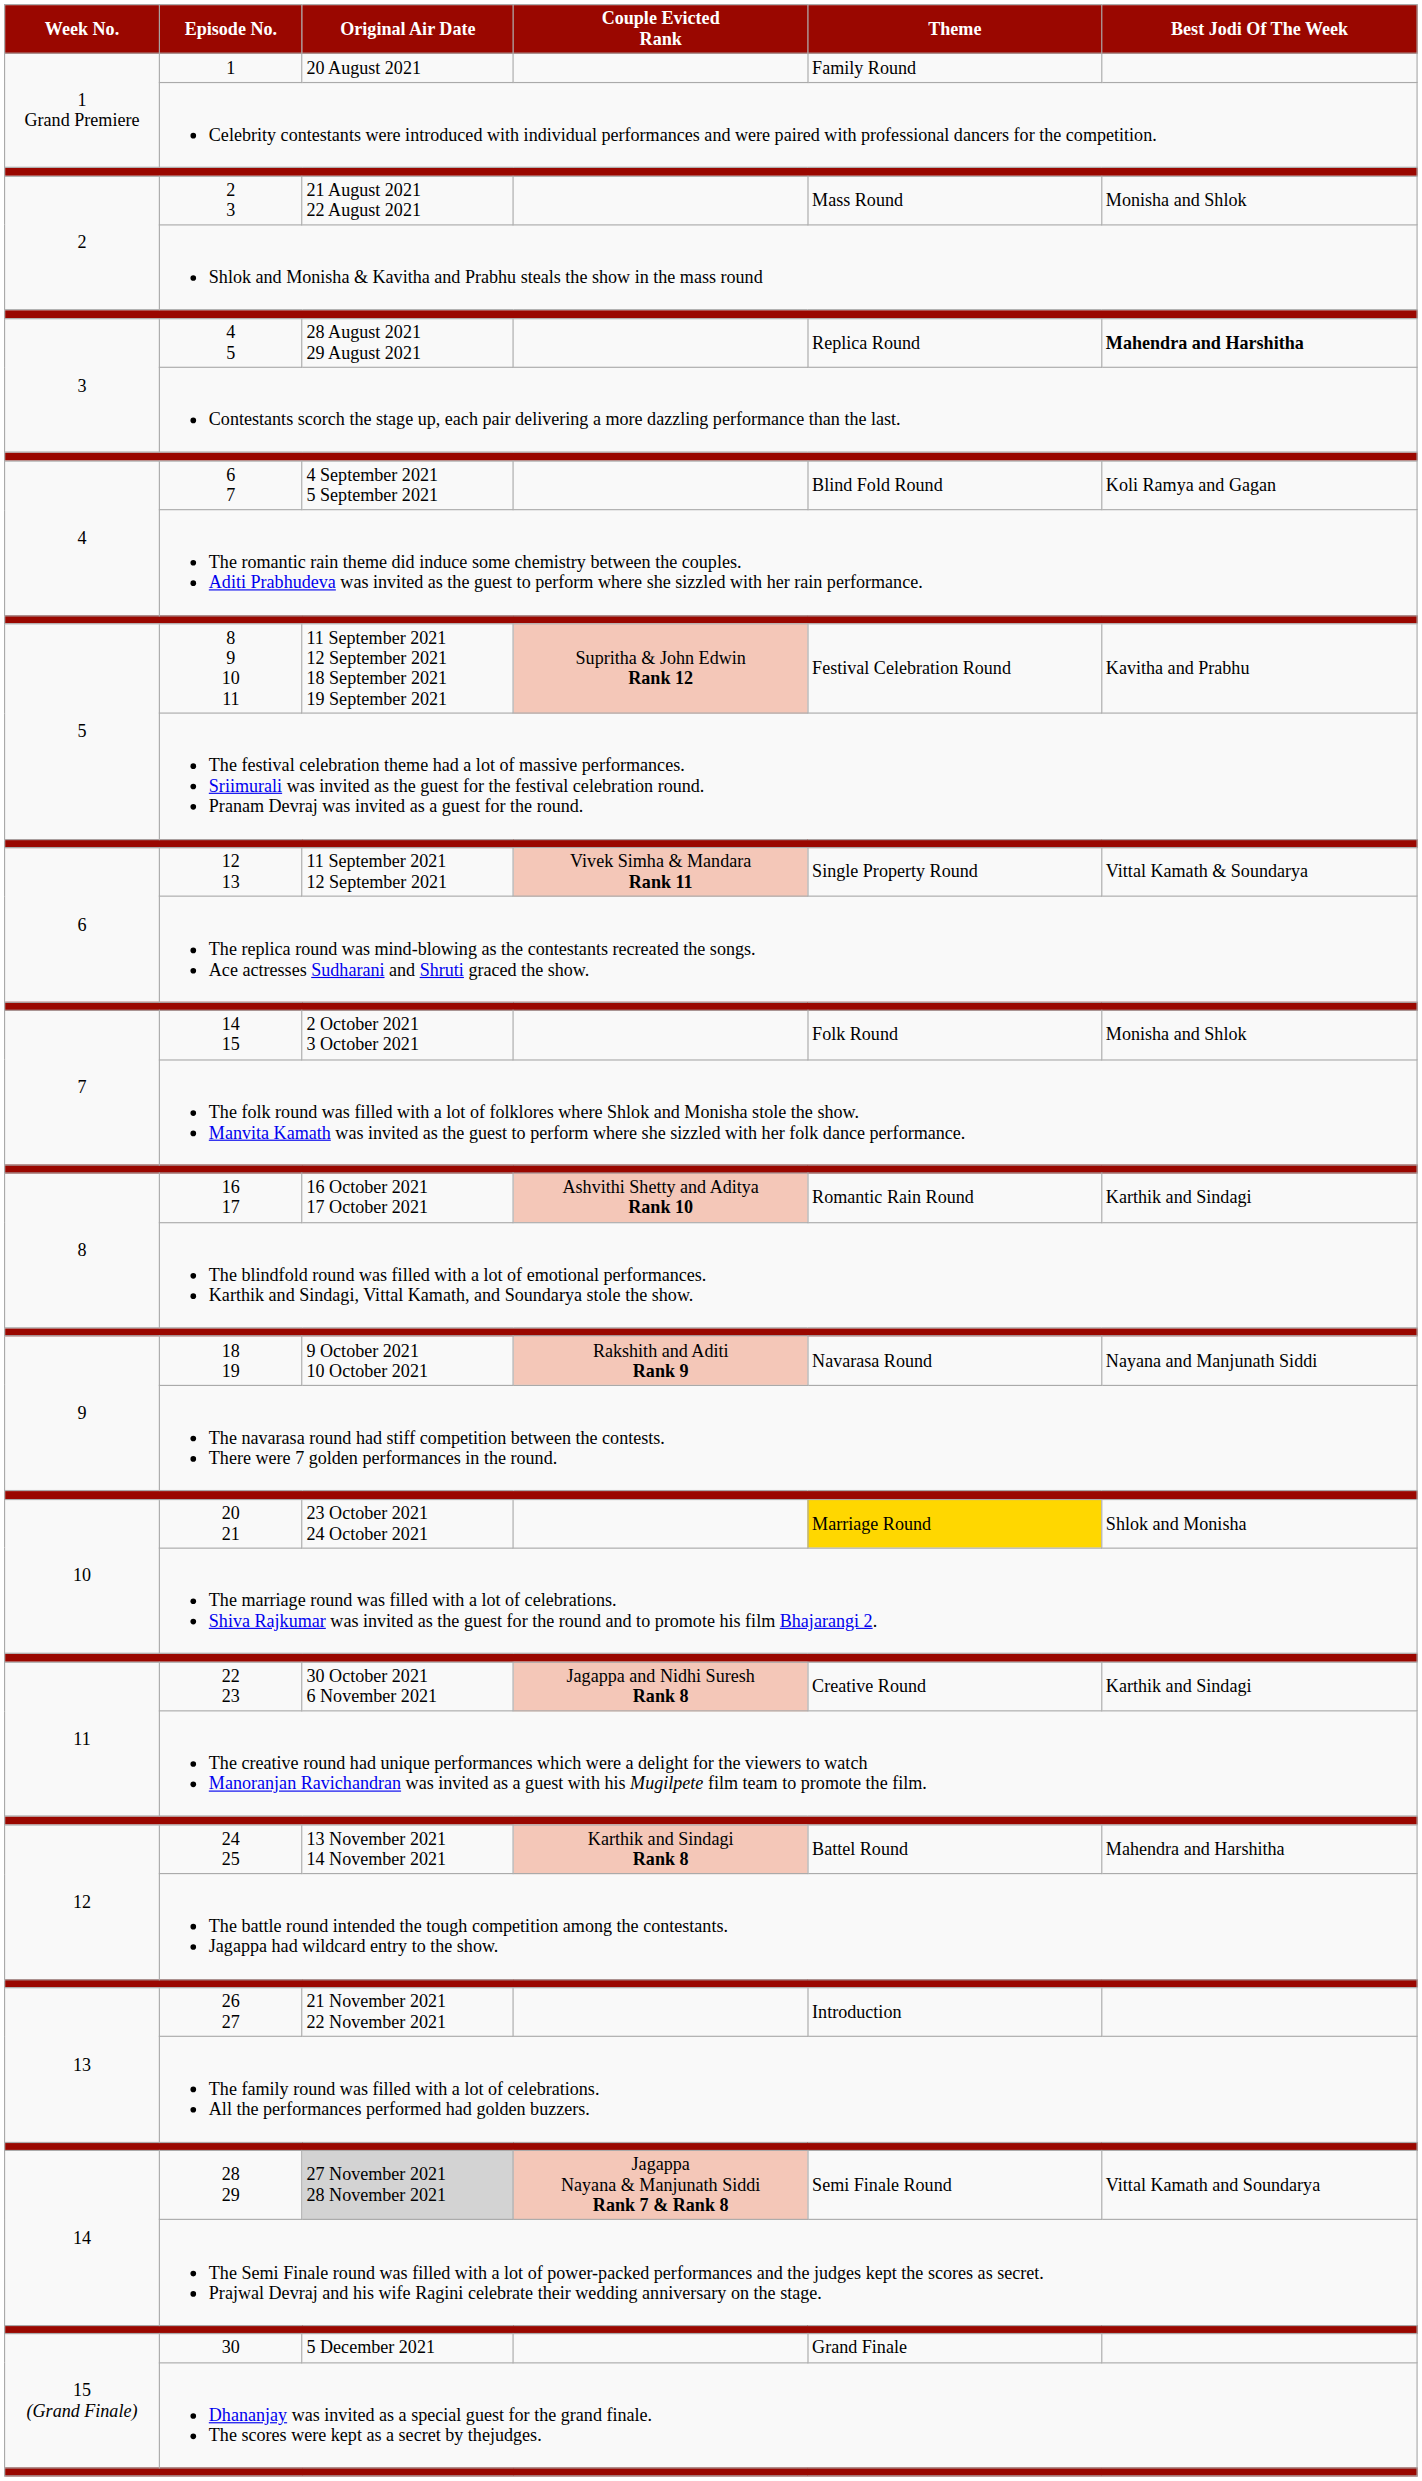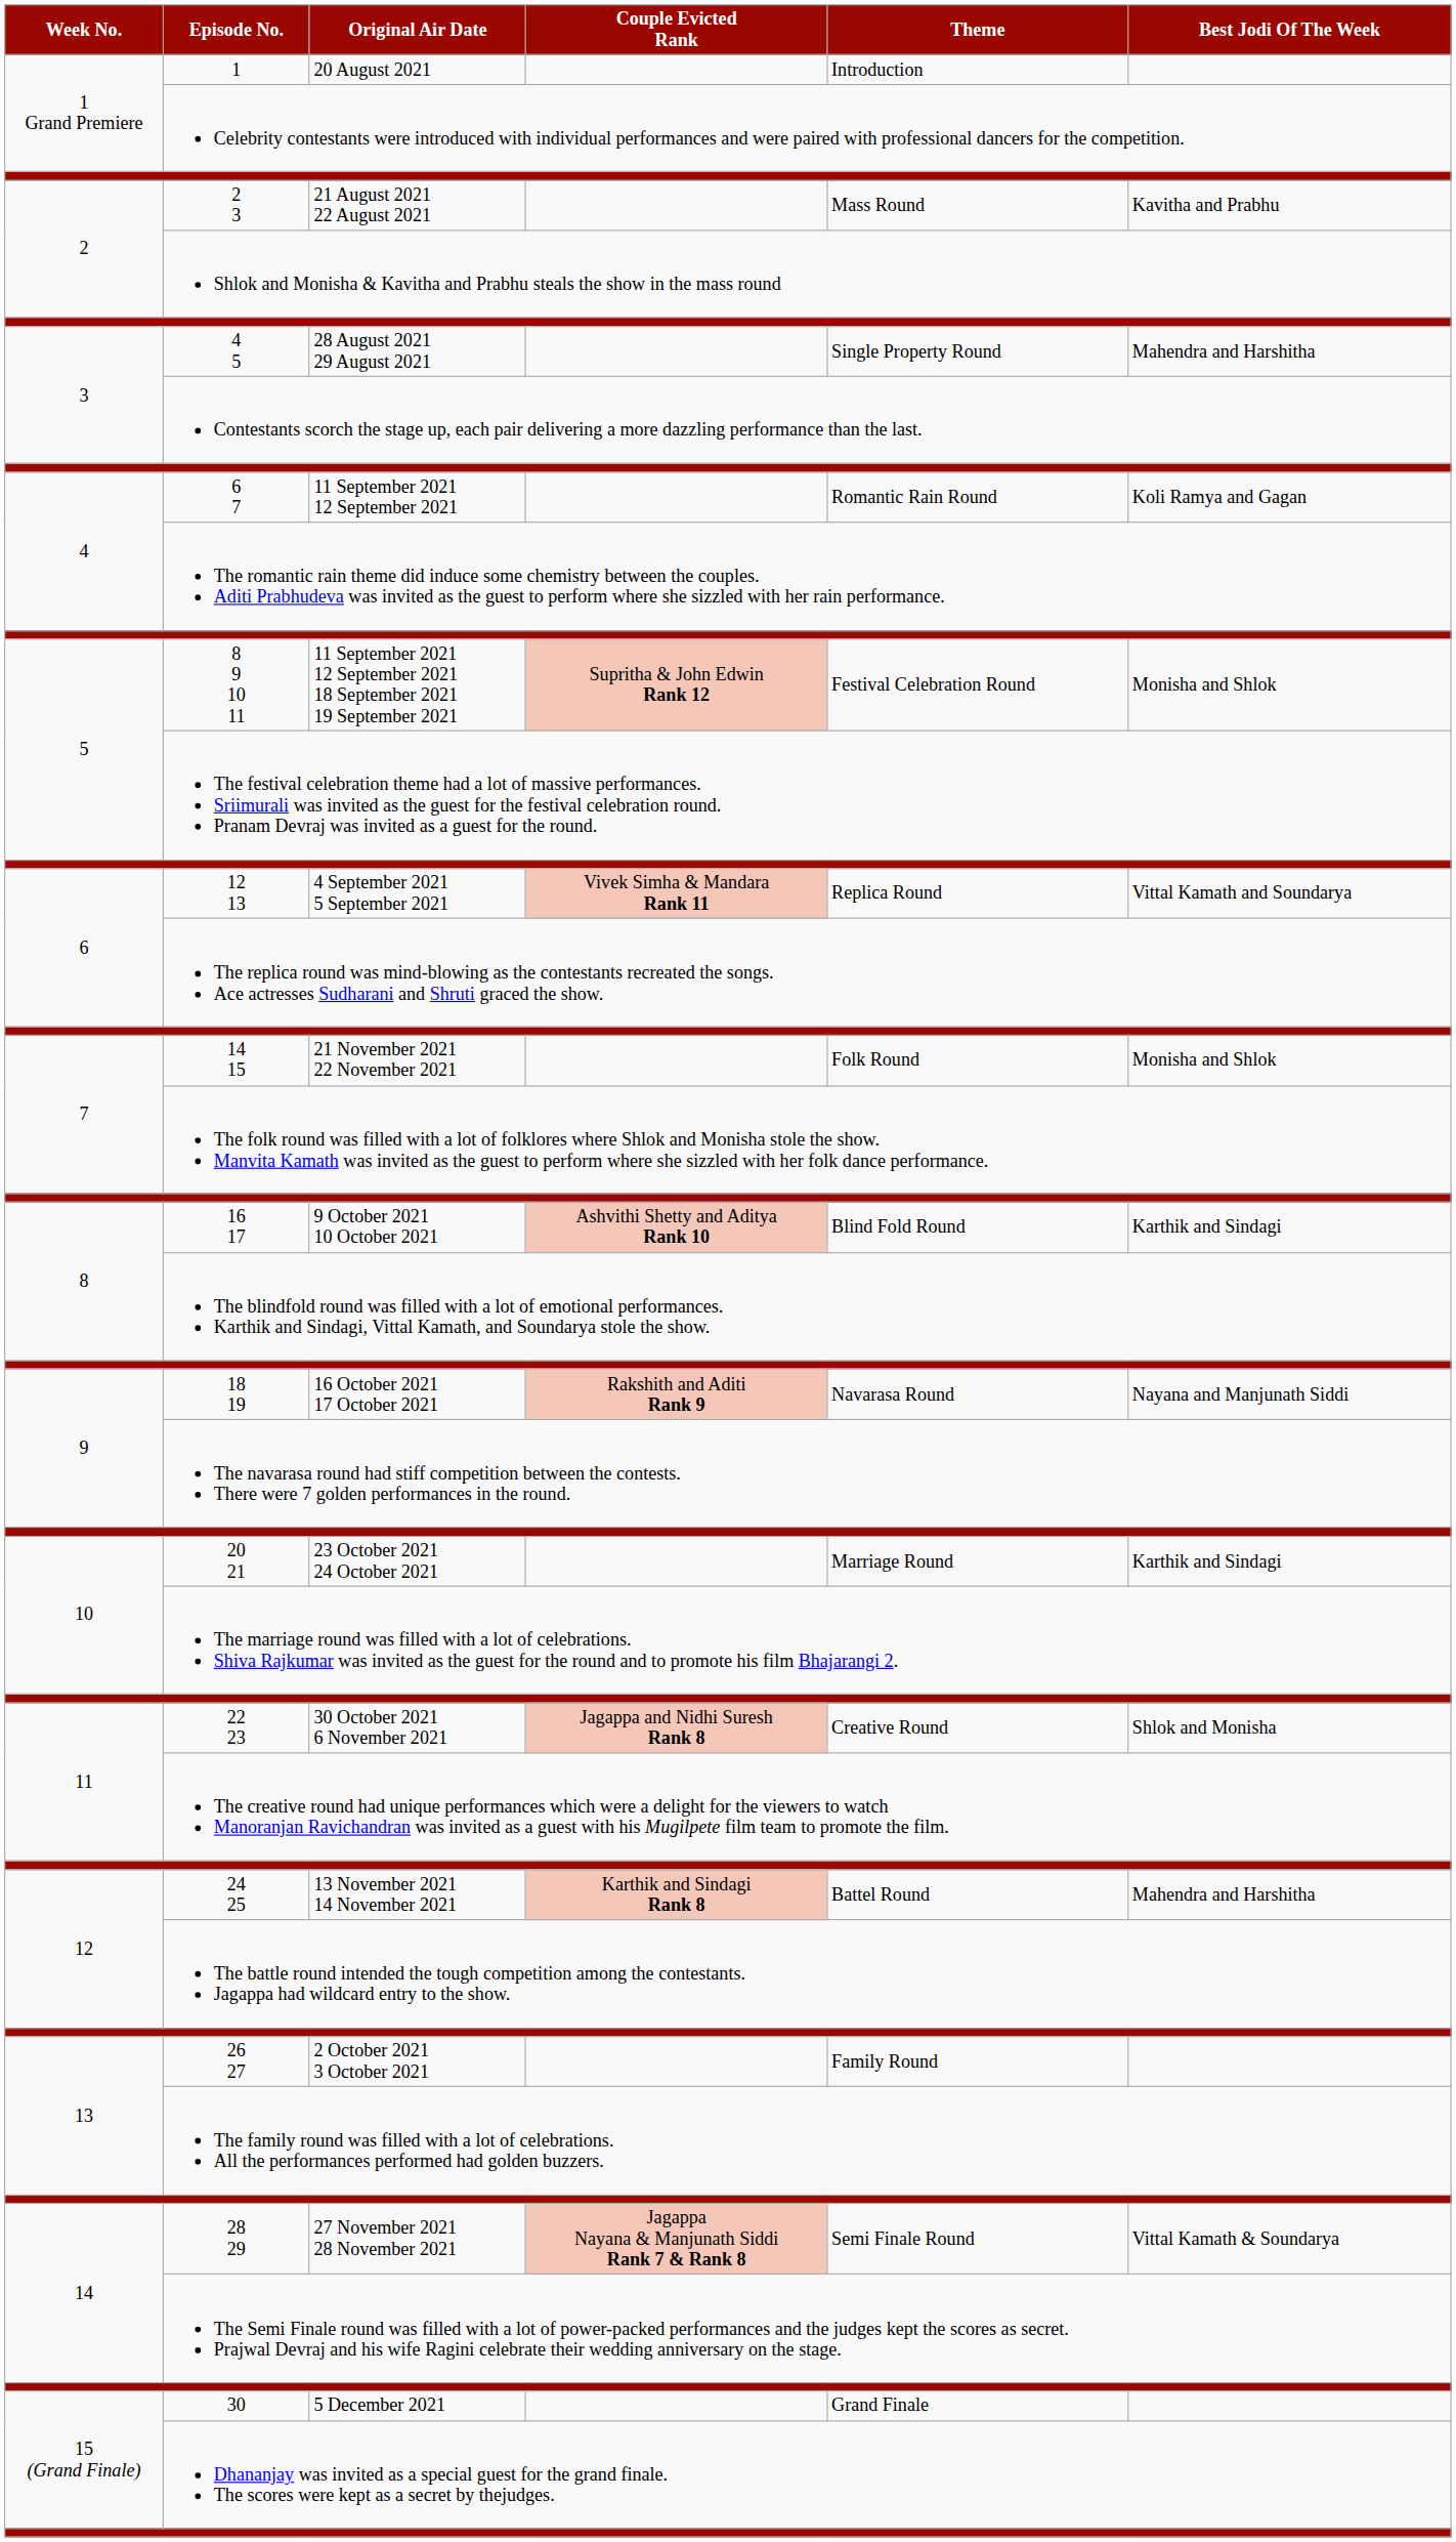 <table class="wikitable plainrowheaders" style="width:99%;">
 <tr>
 <th scope="col" style="background:#9A0700; color:#fff;">Week No.</th>
 <th scope="col" style="background:#9A0700; color:#fff;">Episode No.</th>
 <th scope="col" style="background:#9A0700; color:#fff;">Original Air Date</th>
 <th scope="col" style="background:#9A0700; color:#fff;">Couple Evicted <br> Rank</th>
 <th scope="col" style="background:#9A0700; color:#fff;">Theme</th>
 <th scope="col" style="background:#9A0700; color:#fff;">Best Jodi Of The Week</th>
 </tr>
 <tr>
 <td rowspan="2" style="text-align:center;">1 <br> Grand Premiere</td>
 <td style="text-align:center;">1</td>
 <td>20 August 2021</td>
 <td></td>
-<td>Family Round</td>
+<td>Introduction</td>
 <td></td>
 </tr>
 <tr>
 <td colspan="5" style="text-align:left;"><br><ul><li>Celebrity contestants were introduced with individual performances and were paired with professional dancers for the competition.</li></ul></td>
 </tr>
 <tr>
 <th colspan="6" style="background:#9A0700;"></th>
 </tr>
 <tr>
 <td rowspan="2" style="text-align:center;">2</td>
 <td style="text-align:center;">2<br>3</td>
 <td>21 August 2021 <br>22 August 2021</td>
 <td></td>
 <td>Mass Round</td>
-<td>Monisha and Shlok</td>
+<td>Kavitha and Prabhu</td>
 </tr>
 <tr>
 <td colspan="5" style="text-align:left;"><br><ul><li>Shlok and Monisha & Kavitha and Prabhu steals the show in the mass round</li></ul></td>
 </tr>
 <tr>
 <th colspan="6" style="background:#9A0700;"></th>
 </tr>
 <tr>
 <td style="text-align:center;" rowspan="2">3</td>
 <td style="text-align:center;">4<br>5</td>
 <td>28 August 2021<br>29 August 2021</td>
 <td></td>
-<td>Replica Round</td>
-<td><strong>Mahendra and Harshitha</strong></td>
+<td>Single Property Round</td>
+<td>Mahendra and Harshitha</td>
 </tr>
 <tr>
 <td style="text-align:left;" colspan="5"><br><ul><li>Contestants scorch the stage up, each pair delivering a more dazzling performance than the last.</li></ul></td>
 </tr>
 <tr>
 <th style="background:#9A0700;" colspan="6"></th>
 </tr>
 <tr>
 <td style="text-align:center;" rowspan="2">4</td>
 <td style="text-align:center;">6<br>7</td>
-<td>4 September 2021<br>5 September 2021</td>
+<td>11 September 2021<br>12 September 2021</td>
 <td></td>
-<td>Blind Fold Round</td>
+<td>Romantic Rain Round</td>
 <td>Koli Ramya and Gagan</td>
 </tr>
 <tr>
 <td style="text-align:left;" colspan="5"><br><ul><li>The romantic rain theme did induce some chemistry between the couples.</li><li><a href='#'>Aditi Prabhudeva</a> was invited as the guest to perform where she sizzled with her rain performance.</li></ul></td>
 </tr>
 <tr>
 <th style="background:#9A0700;" colspan="6"></th>
 </tr>
 <tr>
 <td style="text-align:center;" rowspan="2">5</td>
 <td style="text-align:center;">8<br>9<br>10<br>11</td>
 <td>11 September 2021<br>12 September 2021<br>18 September 2021<br>19 September 2021</td>
 <td style="background:#f4c7b8; text-align: center;">Supritha & John Edwin <br> <strong>Rank 12</strong></td>
 <td>Festival Celebration Round</td>
-<td>Kavitha and Prabhu</td>
+<td>Monisha and Shlok</td>
 </tr>
 <tr>
 <td style="text-align:left;" colspan="5"><br><ul><li>The festival celebration theme had a lot of massive performances.</li><li><a href='#'>Sriimurali</a> was invited as the guest for the festival celebration round.</li><li>Pranam Devraj was invited as a guest for the round.</li></ul></td>
 </tr>
 <tr>
 <th style="background:#9A0700;" colspan="6"></th>
 </tr>
 <tr>
 <td style="text-align:center;" rowspan="2">6</td>
 <td style="text-align:center;">12<br>13</td>
-<td>11 September 2021<br>12 September 2021</td>
+<td>4 September 2021<br>5 September 2021</td>
 <td style="background:#f4c7b8; text-align: center;">Vivek Simha  & Mandara<br> <strong>Rank 11</strong></td>
-<td>Single Property Round</td>
-<td>Vittal Kamath & Soundarya</td>
+<td>Replica Round</td>
+<td>Vittal Kamath and Soundarya</td>
 </tr>
 <tr>
 <td style="text-align:left;" colspan="5"><br><ul><li>The replica round was mind-blowing as the contestants recreated the songs.</li><li>Ace actresses <a href='#'>Sudharani</a> and <a href='#'>Shruti</a> graced the show.</li></ul></td>
 </tr>
 <tr>
 <th style="background:#9A0700;" colspan="6"></th>
 </tr>
 <tr>
 <td style="text-align:center;" rowspan="2">7</td>
 <td style="text-align:center;">14<br>15</td>
-<td>2 October 2021<br>3 October 2021</td>
+<td>21 November 2021<br>22 November 2021</td>
 <td></td>
 <td>Folk Round</td>
 <td>Monisha and Shlok</td>
 </tr>
 <tr>
 <td style="text-align:left;" colspan="5"><br><ul><li>The folk round was filled with a lot of folklores where Shlok and Monisha stole the show.</li><li><a href='#'>Manvita Kamath</a> was invited as the guest to perform where she sizzled with her folk dance performance.</li></ul></td>
 </tr>
 <tr>
 <th style="background:#9A0700;" colspan="6"></th>
 </tr>
 <tr>
 <td style="text-align:center;" rowspan="2">8</td>
 <td style="text-align:center;">16<br>17</td>
-<td>16 October 2021<br>17 October 2021</td>
+<td>9 October 2021<br>10 October 2021</td>
 <td style="background:#f4c7b8; text-align: center;">Ashvithi Shetty and Aditya<br><strong>Rank 10</strong></td>
-<td>Romantic Rain Round</td>
+<td>Blind Fold Round</td>
 <td>Karthik and Sindagi</td>
 </tr>
 <tr>
 <td style="text-align:left;" colspan="5"><br><ul><li>The blindfold round was filled with a lot of emotional performances.</li><li>Karthik and Sindagi, Vittal Kamath, and Soundarya stole the show.</li></ul></td>
 </tr>
 <tr>
 <th style="background:#9A0700;" colspan="6"></th>
 </tr>
 <tr>
 <td style="text-align:center;" rowspan="2">9</td>
 <td style="text-align:center;">18<br>19</td>
-<td>9 October 2021<br>10 October 2021</td>
+<td>16 October 2021<br>17 October 2021</td>
 <td style="background:#f4c7b8; text-align: center;">Rakshith and Aditi<br><strong>Rank 9</strong></td>
 <td>Navarasa Round</td>
 <td>Nayana and Manjunath Siddi</td>
 </tr>
 <tr>
 <td style="text-align:left;" colspan="5"><br><ul><li>The navarasa round had stiff competition between the contests.</li><li>There were 7 golden performances in the round.</li></ul></td>
 </tr>
 <tr>
 <th style="background:#9A0700;" colspan="6"></th>
 </tr>
 <tr>
 <td style="text-align:center;" rowspan="2">10</td>
 <td style="text-align:center;">20<br>21</td>
 <td>23 October 2021<br>24 October 2021</td>
 <td></td>
-<td style="background: gold;">Marriage Round</td>
-<td>Shlok and Monisha</td>
+<td>Marriage Round</td>
+<td>Karthik and Sindagi</td>
 </tr>
 <tr>
 <td style="text-align:left;" colspan="5"><br><ul><li>The marriage round was filled with a lot of celebrations.</li><li><a href='#'>Shiva Rajkumar</a> was invited as the guest for the round and to promote his film <a href='#'>Bhajarangi 2</a>.</li></ul></td>
 </tr>
 <tr>
 <th style="background:#9A0700;" colspan="6"></th>
 </tr>
 <tr>
 <td style="text-align:center;" rowspan="2">11</td>
 <td style="text-align:center;">22<br>23</td>
 <td>30 October 2021<br>6 November 2021</td>
 <td style="background:#f4c7b8; text-align: center;">Jagappa and Nidhi Suresh<br><strong>Rank 8</strong></td>
 <td>Creative Round</td>
-<td>Karthik and Sindagi</td>
+<td>Shlok and Monisha</td>
 </tr>
 <tr>
 <td style="text-align:left;" colspan="5"><br><ul><li>The creative round had unique performances which were a delight for the viewers to watch</li><li><a href='#'>Manoranjan Ravichandran</a> was invited as a guest with his <em>Mugilpete</em> film team to promote the film.</li></ul></td>
 </tr>
 <tr>
 <th style="background:#9A0700;" colspan="6"></th>
 </tr>
 <tr>
 <td style="text-align:center;" rowspan="2">12</td>
 <td style="text-align:center;">24<br>25</td>
 <td>13 November 2021<br>14 November 2021</td>
 <td style="background:#f4c7b8; text-align: center;">Karthik and Sindagi<br> <strong>Rank 8</strong></td>
 <td>Battel Round</td>
 <td>Mahendra and Harshitha</td>
 </tr>
 <tr>
 <td style="text-align:left;" colspan="5"><br><ul><li>The battle round intended the tough competition among the contestants.</li><li>Jagappa had wildcard entry to the show.</li></ul></td>
 </tr>
 <tr>
 <th style="background:#9A0700;" colspan="6"></th>
 </tr>
 <tr>
 <td style="text-align:center;" rowspan="2">13</td>
 <td style="text-align:center;">26<br>27</td>
-<td>21 November 2021<br>22 November 2021</td>
+<td>2 October 2021<br>3 October 2021</td>
 <td></td>
-<td>Introduction</td>
+<td>Family Round</td>
 <td></td>
 </tr>
 <tr>
 <td style="text-align:left;" colspan="5"><br><ul><li>The family round was filled with a lot of celebrations.</li><li>All the performances performed had golden buzzers.</li></ul></td>
 </tr>
 <tr>
 <th style="background:#9A0700;" colspan="6"></th>
 </tr>
 <tr>
 <td style="text-align:center;" rowspan="2">14</td>
 <td style="text-align:center;">28<br>29</td>
-<td style="background: lightgrey;">27 November 2021<br>28 November 2021</td>
+<td>27 November 2021<br>28 November 2021</td>
 <td style="background:#f4c7b8; text-align: center;">Jagappa<br>Nayana & Manjunath Siddi<br> <strong>Rank 7 & Rank 8</strong></td>
 <td>Semi Finale Round</td>
-<td>Vittal Kamath and Soundarya</td>
+<td>Vittal Kamath & Soundarya</td>
 </tr>
 <tr>
 <td style="text-align:left;" colspan="5"><br><ul><li>The Semi Finale round was filled with a lot of power-packed performances and the judges kept the scores as secret.</li><li>Prajwal Devraj and his wife Ragini celebrate their wedding anniversary on the stage.</li></ul></td>
 </tr>
 <tr>
 <th style="background:#9A0700;" colspan="6"></th>
 </tr>
 <tr>
 <td style="text-align:center;" rowspan="2">15<br><em>(Grand Finale)</em></td>
 <td style="text-align:center;">30</td>
 <td>5 December 2021</td>
 <td></td>
 <td>Grand Finale</td>
 <td></td>
 </tr>
 <tr>
 <td style="text-align:left;" colspan="5"><br><ul><li><a href='#'>Dhananjay</a> was invited as a special guest for the grand finale.</li><li>The scores were kept as a secret by thejudges.</li></ul></td>
 </tr>
 <tr>
 <th style="background:#9A0700;" colspan="6"></th>
 </tr>
 </table>
